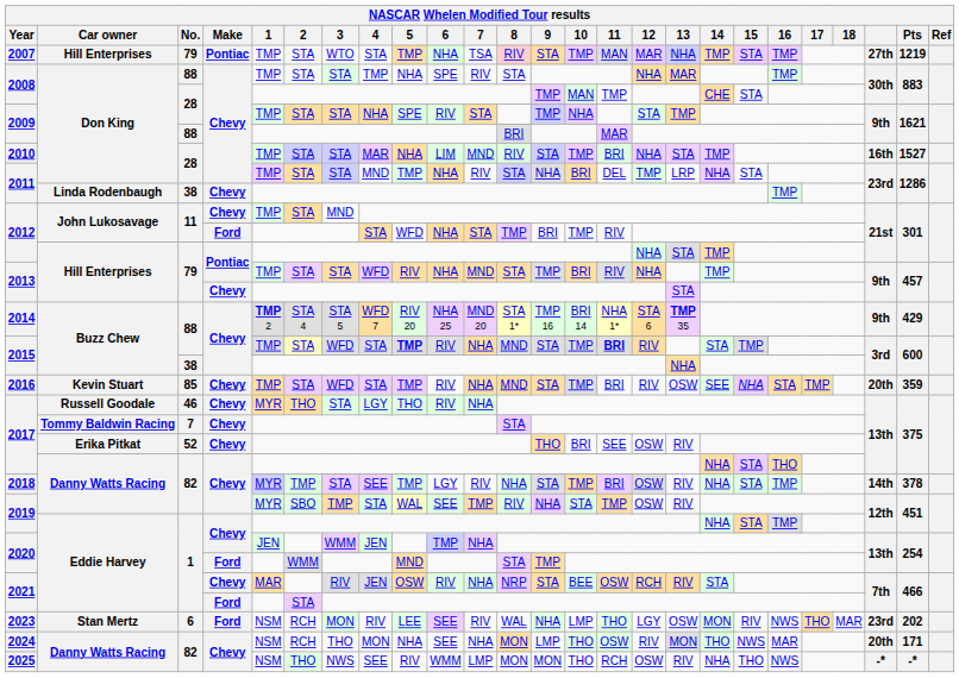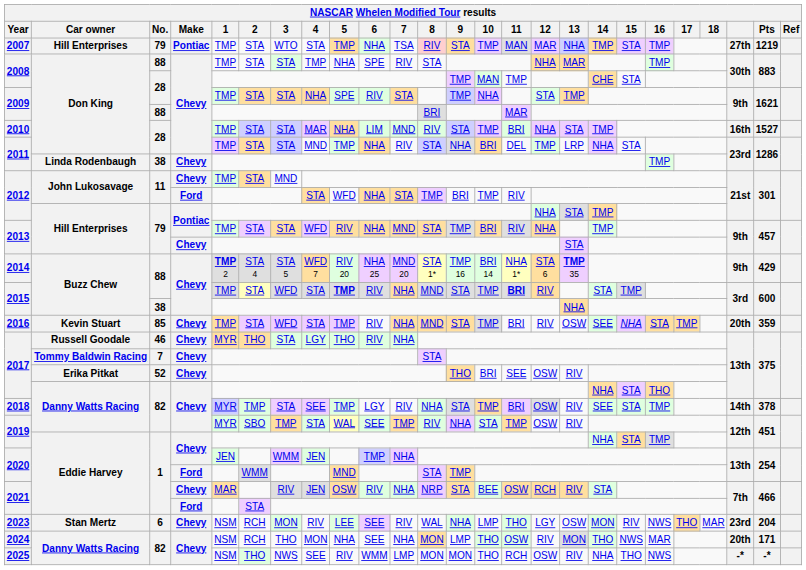 <table class="wikitable" style="text-align:center; font-size:75%">
 <tr>
 <th colspan=38><a href='#'>NASCAR</a> <a href='#'>Whelen Modified Tour</a> results</th>
 </tr>
 <tr>
 <th>Year</th>
 <th>Car owner</th>
 <th>No.</th>
 <th>Make</th>
 <th>1</th>
 <th>2</th>
 <th>3</th>
 <th>4</th>
 <th>5</th>
 <th>6</th>
 <th>7</th>
 <th>8</th>
 <th>9</th>
 <th>10</th>
 <th>11</th>
 <th>12</th>
 <th>13</th>
 <th>14</th>
 <th>15</th>
 <th>16</th>
 <th>17</th>
 <th>18</th>
 <th></th>
 <th>Pts</th>
 <th>Ref</th>
 </tr>
 <tr>
 <th><a href='#'>2007</a></th>
 <th>Hill Enterprises</th>
 <th>79</th>
 <th><a href='#'>Pontiac</a></th>
 <td><a href='#'>TMP</a></td>
 <td><a href='#'>STA</a></td>
 <td><a href='#'>WTO</a></td>
 <td><a href='#'>STA</a></td>
 <td style="background:#FFDF9F;"><a href='#'>TMP</a><br></td>
 <td style="background:#DFFFDF;"><a href='#'>NHA</a><br></td>
 <td><a href='#'>TSA</a></td>
 <td style="background:#FFCFCF;"><a href='#'>RIV</a><br></td>
 <td style="background:#FFDF9F;"><a href='#'>STA</a><br></td>
 <td style="background:#EFCFFF;"><a href='#'>TMP</a><br></td>
 <td style="background:#DFDFDF;"><a href='#'>MAN</a><br></td>
 <td style="background:#EFCFFF;"><a href='#'>MAR</a><br></td>
 <td style="background:#CFCFFF;"><a href='#'>NHA</a><br></td>
 <td style="background:#FFDF9F;"><a href='#'>TMP</a><br></td>
 <td style="background:#EFCFFF;"><a href='#'>STA</a><br></td>
 <td style="background:#EFCFFF;"><a href='#'>TMP</a><br></td>
 <td colspan=2></td>
 <th>27th</th>
 <th>1219</th>
 <th></th>
 </tr>
 <tr>
 <th rowspan=2><a href='#'>2008</a></th>
 <th rowspan=6>Don King</th>
 <th>88</th>
 <th rowspan=6><a href='#'>Chevy</a></th>
 <td><a href='#'>TMP</a></td>
 <td><a href='#'>STA</a></td>
 <td style="background:#DFFFDF;"><a href='#'>STA</a><br></td>
 <td><a href='#'>TMP</a></td>
 <td><a href='#'>NHA</a></td>
 <td><a href='#'>SPE</a></td>
 <td><a href='#'>RIV</a></td>
 <td><a href='#'>STA</a></td>
 <td colspan=3></td>
 <td style="background:#FFDF9F;"><a href='#'>NHA</a><br></td>
 <td style="background:#FFDF9F;"><a href='#'>MAR</a><br></td>
 <td colspan=2></td>
 <td style="background:#DFFFDF;"><a href='#'>TMP</a><br></td>
 <td colspan=2></td>
 <th rowspan=2>30th</th>
 <th rowspan=2>883</th>
 <th rowspan=2></th>
 </tr>
 <tr>
 <th rowspan=2>28</th>
 <td colspan=8></td>
 <td style="background:#EFCFFF;"><a href='#'>TMP</a><br></td>
 <td style="background:#DFFFDF;"><a href='#'>MAN</a><br></td>
 <td><a href='#'>TMP</a></td>
 <td colspan=2></td>
 <td style="background:#FFDF9F;"><a href='#'>CHE</a><br></td>
 <td><a href='#'>STA</a></td>
 <td colspan=3></td>
 </tr>
 <tr>
 <th rowspan=2><a href='#'>2009</a></th>
 <td style="background:#DFFFDF;"><a href='#'>TMP</a><br></td>
 <td style="background:#FFDF9F;"><a href='#'>STA</a><br></td>
 <td style="background:#FFDF9F;"><a href='#'>STA</a><br></td>
 <td style="background:#FFDF9F;"><a href='#'>NHA</a><br></td>
 <td style="background:#DFFFDF;"><a href='#'>SPE</a><br></td>
 <td style="background:#DFFFDF;"><a href='#'>RIV</a><br></td>
 <td style="background:#FFDF9F;"><a href='#'>STA</a><br></td>
 <td></td>
 <td style="background:#CFCFFF;"><a href='#'>TMP</a><br></td>
 <td style="background:#EFCFFF;"><a href='#'>NHA</a><br></td>
 <td></td>
 <td style="background:#DFFFDF;"><a href='#'>STA</a><br></td>
 <td style="background:#FFDF9F;"><a href='#'>TMP</a><br></td>
 <td colspan=5></td>
 <th rowspan=2>9th</th>
 <th rowspan=2>1621</th>
 <th rowspan=2></th>
 </tr>
 <tr>
 <th>88</th>
 <td colspan=7></td>
 <td style="background:#DFDFDF;"><a href='#'>BRI</a><br></td>
 <td colspan=2></td>
 <td style="background:#EFCFFF;"><a href='#'>MAR</a><br></td>
 <td colspan=7></td>
 </tr>
 <tr>
 <th><a href='#'>2010</a></th>
 <th rowspan=2>28</th>
 <td style="background:#DFFFDF;"><a href='#'>TMP</a><br></td>
 <td style="background:#CFCFFF;"><a href='#'>STA</a><br></td>
 <td style="background:#CFCFFF;"><a href='#'>STA</a><br></td>
 <td style="background:#EFCFFF;"><a href='#'>MAR</a><br></td>
 <td style="background:#FFDF9F;"><a href='#'>NHA</a><br></td>
 <td style="background:#DFFFDF;"><a href='#'>LIM</a><br></td>
 <td style="background:#DFFFDF;"><a href='#'>MND</a><br></td>
 <td style="background:#DFFFDF;"><a href='#'>RIV</a><br></td>
 <td style="background:#CFCFFF;"><a href='#'>STA</a><br></td>
 <td style="background:#EFCFFF;"><a href='#'>TMP</a><br></td>
 <td style="background:#DFFFDF;"><a href='#'>BRI</a><br></td>
 <td style="background:#EFCFFF;"><a href='#'>NHA</a><br></td>
 <td style="background:#EFCFFF;"><a href='#'>STA</a><br></td>
 <td style="background:#EFCFFF;"><a href='#'>TMP</a><br></td>
 <td colspan=4></td>
 <th>16th</th>
 <th>1527</th>
 <th></th>
 </tr>
 <tr>
 <th rowspan=2><a href='#'>2011</a></th>
 <td style="background:#EFCFFF;"><a href='#'>TMP</a><br></td>
 <td style="background:#FFDF9F;"><a href='#'>STA</a><br></td>
 <td style="background:#CFCFFF;"><a href='#'>STA</a><br></td>
 <td><a href='#'>MND</a></td>
 <td style="background:#DFFFDF;"><a href='#'>TMP</a><br></td>
 <td style="background:#FFDF9F;"><a href='#'>NHA</a><br></td>
 <td><a href='#'>RIV</a></td>
 <td style="background:#CFCFFF;"><a href='#'>STA</a><br></td>
 <td style="background:#DFDFDF;"><a href='#'>NHA</a><br></td>
 <td style="background:#FFDF9F;"><a href='#'>BRI</a><br></td>
 <td><a href='#'>DEL</a></td>
 <td style="background:#DFFFDF;"><a href='#'>TMP</a><br></td>
 <td><a href='#'>LRP</a></td>
 <td style="background:#EFCFFF;"><a href='#'>NHA</a><br></td>
 <td><a href='#'>STA</a></td>
 <td colspan=3></td>
 <th rowspan=2>23rd</th>
 <th rowspan=2>1286</th>
 <th rowspan=2></th>
 </tr>
 <tr>
 <th>Linda Rodenbaugh</th>
 <th>38</th>
 <th><a href='#'>Chevy</a></th>
 <td colspan=15></td>
 <td style="background:#DFFFDF;"><a href='#'>TMP</a><br></td>
 <td colspan=2></td>
 </tr>
 <tr>
 <th rowspan=3><a href='#'>2012</a></th>
 <th rowspan=2>John Lukosavage</th>
 <th rowspan=2>11</th>
 <th><a href='#'>Chevy</a></th>
 <td style="background:#DFFFDF;"><a href='#'>TMP</a><br></td>
 <td style="background:#FFDF9F;"><a href='#'>STA</a><br></td>
 <td><a href='#'>MND</a></td>
 <td colspan=15></td>
 <th rowspan=3>21st</th>
 <th rowspan=3>301</th>
 <th rowspan=3></th>
 </tr>
 <tr>
 <th><a href='#'>Ford</a></th>
 <td colspan=3></td>
 <td style="background:#FFDF9F;"><a href='#'>STA</a><br></td>
 <td><a href='#'>WFD</a></td>
 <td style="background:#FFDF9F;"><a href='#'>NHA</a><br></td>
 <td style="background:#FFDF9F;"><a href='#'>STA</a><br></td>
 <td style="background:#EFCFFF;"><a href='#'>TMP</a><br></td>
 <td><a href='#'>BRI</a></td>
 <td><a href='#'>TMP</a></td>
 <td><a href='#'>RIV</a></td>
 <td colspan=7></td>
 </tr>
 <tr>
 <th rowspan=3>Hill Enterprises</th>
 <th rowspan=3>79</th>
 <th rowspan=2><a href='#'>Pontiac</a></th>
 <td colspan=11></td>
 <td style="background:#DFFFDF;"><a href='#'>NHA</a><br></td>
 <td style="background:#DFDFDF;"><a href='#'>STA</a><br></td>
 <td style="background:#FFDF9F;"><a href='#'>TMP</a><br></td>
 <td colspan=4></td>
 </tr>
 <tr>
 <th rowspan=2><a href='#'>2013</a></th>
 <td style="background:#DFFFDF;"><a href='#'>TMP</a><br></td>
 <td style="background:#EFCFFF;"><a href='#'>STA</a><br></td>
 <td style="background:#FFDF9F;"><a href='#'>STA</a><br></td>
 <td style="background:#EFCFFF;"><a href='#'>WFD</a><br></td>
 <td style="background:#FFDF9F;"><a href='#'>RIV</a><br></td>
 <td style="background:#FFDF9F;"><a href='#'>NHA</a><br></td>
 <td style="background:#FFDF9F;"><a href='#'>MND</a><br></td>
 <td style="background:#FFDF9F;"><a href='#'>STA</a><br></td>
 <td style="background:#DFDFDF;"><a href='#'>TMP</a><br></td>
 <td style="background:#FFDF9F;"><a href='#'>BRI</a><br></td>
 <td style="background:#DFDFDF;"><a href='#'>RIV</a><br></td>
 <td style="background:#FFDF9F;"><a href='#'>NHA</a><br></td>
 <td></td>
 <td style="background:#DFFFDF;"><a href='#'>TMP</a><br></td>
 <td colspan=4></td>
 <th rowspan=2>9th</th>
 <th rowspan=2>457</th>
 <th rowspan=2></th>
 </tr>
 <tr>
 <th><a href='#'>Chevy</a></th>
 <td colspan=12></td>
 <td style="background:#EFCFFF;"><a href='#'>STA</a><br></td>
 <td colspan=5></td>
 </tr>
 <tr>
 <th><a href='#'>2014</a></th>
 <th rowspan=3>Buzz Chew</th>
 <th rowspan=2>88</th>
 <th rowspan=3><a href='#'>Chevy</a></th>
 <td style="background:#DFDFDF;"><strong><a href='#'>TMP</a></strong><br><small>2</small></td>
 <td style="background:#DFDFDF;"><a href='#'>STA</a><br><small>4</small></td>
 <td style="background:#DFDFDF;"><a href='#'>STA</a><br><small>5</small></td>
 <td style="background:#FFDF9F;"><a href='#'>WFD</a><br><small>7</small></td>
 <td style="background:#DFFFDF;"><a href='#'>RIV</a><br><small>20</small></td>
 <td style="background:#EFCFFF;"><a href='#'>NHA</a><br><small>25</small></td>
 <td style="background:#EFCFFF;"><a href='#'>MND</a><br><small>20</small></td>
 <td style="background:#FFFFBF;"><a href='#'>STA</a><br><small>1*</small></td>
 <td style="background:#DFFFDF;"><a href='#'>TMP</a><br><small>16</small></td>
 <td style="background:#DFFFDF;"><a href='#'>BRI</a><br><small>14</small></td>
 <td style="background:#FFFFBF;"><a href='#'>NHA</a><br><small>1*</small></td>
 <td style="background:#FFDF9F;"><a href='#'>STA</a><br><small>6</small></td>
 <td style="background:#EFCFFF;"><strong><a href='#'>TMP</a></strong><br><small>35</small></td>
 <td colspan=5></td>
 <th>9th</th>
 <th>429</th>
 <th></th>
 </tr>
 <tr>
 <th rowspan=2><a href='#'>2015</a></th>
 <td style="background:#DFDFDF;"><a href='#'>TMP</a><br></td>
 <td style="background:#FFFFBF;"><a href='#'>STA</a><br></td>
 <td style="background:#DFDFDF;"><a href='#'>WFD</a><br></td>
 <td style="background:#DFDFDF;"><a href='#'>STA</a><br></td>
 <td style="background:#DFDFDF;"><strong><a href='#'>TMP</a></strong><br></td>
 <td style="background:#DFDFDF;"><a href='#'>RIV</a><br></td>
 <td style="background:#FFDF9F;"><a href='#'>NHA</a><br></td>
 <td style="background:#DFDFDF;"><a href='#'>MND</a><br></td>
 <td style="background:#DFDFDF;"><a href='#'>STA</a><br></td>
 <td style="background:#DFDFDF;"><a href='#'>TMP</a><br></td>
 <td style="background:#DFDFDF;"><strong><a href='#'>BRI</a></strong><br></td>
 <td style="background:#FFDF9F;"><a href='#'>RIV</a><br></td>
 <td></td>
 <td style="background:#DFFFDF;"><a href='#'>STA</a><br></td>
 <td style="background:#DFDFDF;"><a href='#'>TMP</a><br></td>
 <td colspan=3></td>
 <th rowspan=2>3rd</th>
 <th rowspan=2>600</th>
 <th rowspan=2></th>
 </tr>
 <tr>
 <th>38</th>
 <td colspan=12></td>
 <td style="background:#FFDF9F;"><a href='#'>NHA</a><br></td>
 <td colspan=5></td>
 </tr>
 <tr>
 <th><a href='#'>2016</a></th>
 <th>Kevin Stuart</th>
 <th>85</th>
 <th><a href='#'>Chevy</a></th>
 <td style="background:#FFDF9F;"><a href='#'>TMP</a><br></td>
 <td style="background:#EFCFFF;"><a href='#'>STA</a><br></td>
 <td style="background:#EFCFFF;"><a href='#'>WFD</a><br></td>
 <td style="background:#EFCFFF;"><a href='#'>STA</a><br></td>
 <td style="background:#EFCFFF;"><a href='#'>TMP</a><br></td>
 <td><a href='#'>RIV</a></td>
 <td style="background:#FFDF9F;"><a href='#'>NHA</a><br></td>
 <td style="background:#FFDF9F;"><a href='#'>MND</a><br></td>
 <td style="background:#FFDF9F;"><a href='#'>STA</a><br></td>
 <td style="background:#DFDFDF;"><a href='#'>TMP</a><br></td>
 <td><a href='#'>BRI</a></td>
 <td><a href='#'>RIV</a></td>
 <td><a href='#'>OSW</a></td>
 <td style="background:#DFFFDF;"><a href='#'>SEE</a><br></td>
 <td style="background:#EFCFFF;"><em><a href='#'>NHA</a></em><br></td>
 <td style="background:#FFDF9F;"><a href='#'>STA</a><br></td>
 <td style="background:#FFDF9F;"><a href='#'>TMP</a><br></td>
 <td></td>
 <th>20th</th>
 <th>359</th>
 <th></th>
 </tr>
 <tr>
 <th rowspan=4><a href='#'>2017</a></th>
 <th>Russell Goodale</th>
 <th>46</th>
 <th><a href='#'>Chevy</a></th>
 <td style="background:#FFDF9F;"><a href='#'>MYR</a><br></td>
 <td style="background:#FFDF9F;"><a href='#'>THO</a><br></td>
 <td style="background:#DFFFDF;"><a href='#'>STA</a><br></td>
 <td style="background:#DFFFDF;"><a href='#'>LGY</a><br></td>
 <td style="background:#DFFFDF;"><a href='#'>THO</a><br></td>
 <td style="background:#DFFFDF;"><a href='#'>RIV</a><br></td>
 <td style="background:#DFFFDF;"><a href='#'>NHA</a><br></td>
 <td colspan=11></td>
 <th rowspan=4>13th</th>
 <th rowspan=4>375</th>
 <th rowspan=4></th>
 </tr>
 <tr>
 <th><a href='#'>Tommy Baldwin Racing</a></th>
 <th>7</th>
 <th><a href='#'>Chevy</a></th>
 <td colspan=7></td>
 <td style="background:#EFCFFF;"><a href='#'>STA</a><br></td>
 <td colspan=10></td>
 </tr>
 <tr>
 <th>Erika Pitkat</th>
 <th>52</th>
 <th><a href='#'>Chevy</a></th>
 <td colspan=8></td>
 <td style="background:#FFDF9F;"><a href='#'>THO</a><br></td>
 <td><a href='#'>BRI</a></td>
 <td><a href='#'>SEE</a></td>
 <td><a href='#'>OSW</a></td>
 <td><a href='#'>RIV</a></td>
 <td colspan=5></td>
 </tr>
 <tr>
 <th rowspan=3><a href='#'>Danny Watts Racing</a></th>
 <th rowspan=3>82</th>
 <th rowspan=3><a href='#'>Chevy</a></th>
 <td colspan=13></td>
 <td style="background:#FFDF9F;"><a href='#'>NHA</a><br></td>
 <td style="background:#EFCFFF;"><a href='#'>STA</a><br></td>
 <td style="background:#FFDF9F;"><a href='#'>THO</a><br></td>
 <td colspan=2></td>
 </tr>
 <tr>
 <th><a href='#'>2018</a></th>
 <td style="background:#CFCFFF;"><a href='#'>MYR</a><br></td>
 <td style="background:#DFFFDF;"><a href='#'>TMP</a><br></td>
 <td style="background:#EFCFFF;"><a href='#'>STA</a><br></td>
 <td style="background:#EFCFFF;"><a href='#'>SEE</a><br></td>
 <td style="background:#DFFFDF;"><a href='#'>TMP</a><br></td>
 <td><a href='#'>LGY</a></td>
 <td><a href='#'>RIV</a></td>
 <td style="background:#DFFFDF;"><a href='#'>NHA</a><br></td>
 <td style="background:#DFDFDF;"><a href='#'>STA</a><br></td>
 <td style="background:#FFDF9F;"><a href='#'>TMP</a><br></td>
 <td style="background:#EFCFFF;"><a href='#'>BRI</a><br></td>
 <td style="background:#DFDFDF;"><a href='#'>OSW</a><br></td>
 <td><a href='#'>RIV</a></td>
-<td style="background:#DFFFDF;"><a href='#'>NHA</a><br></td>
+<td style="background:#DFFFDF;"><a href='#'>SEE</a><br></td>
 <td style="background:#DFFFDF;"><a href='#'>STA</a><br></td>
 <td style="background:#DFFFDF;"><a href='#'>TMP</a><br></td>
 <td colspan=2></td>
 <th>14th</th>
 <th>378</th>
 <th></th>
 </tr>
 <tr>
 <th rowspan=2><a href='#'>2019</a></th>
 <td style="background:#DFFFDF;"><a href='#'>MYR</a><br></td>
 <td style="background:#DFFFDF;"><a href='#'>SBO</a><br></td>
 <td style="background:#FFDF9F;"><a href='#'>TMP</a><br></td>
 <td style="background:#DFFFDF;"><a href='#'>STA</a><br></td>
 <td style="background:#FFFFBF;"><a href='#'>WAL</a><br></td>
 <td style="background:#DFFFDF;"><a href='#'>SEE</a><br></td>
 <td style="background:#FFDF9F;"><a href='#'>TMP</a><br></td>
 <td style="background:#DFFFDF;"><a href='#'>RIV</a><br></td>
 <td style="background:#EFCFFF;"><a href='#'>NHA</a><br></td>
 <td style="background:#DFFFDF;"><a href='#'>STA</a><br></td>
 <td style="background:#FFDF9F;"><a href='#'>TMP</a><br></td>
 <td><a href='#'>OSW</a></td>
 <td><a href='#'>RIV</a></td>
 <td colspan=5></td>
 <th rowspan=2>12th</th>
 <th rowspan=2>451</th>
 <th rowspan=2></th>
 </tr>
 <tr>
 <th rowspan=5>Eddie Harvey</th>
 <th rowspan=5>1</th>
 <th rowspan=2><a href='#'>Chevy</a></th>
 <td colspan=13></td>
 <td style="background:#DFFFDF;"><a href='#'>NHA</a><br></td>
 <td style="background:#FFDF9F;"><a href='#'>STA</a><br></td>
 <td style="background:#DFDFDF;"><a href='#'>TMP</a><br></td>
 <td colspan=2></td>
 </tr>
 <tr>
 <th rowspan=2><a href='#'>2020</a></th>
 <td style="background:#DFFFDF;"><a href='#'>JEN</a><br></td>
 <td></td>
 <td style="background:#EFCFFF;"><a href='#'>WMM</a><br></td>
 <td style="background:#DFFFDF;"><a href='#'>JEN</a><br></td>
 <td></td>
 <td style="background:#CFCFFF;"><a href='#'>TMP</a><br></td>
 <td style="background:#EFCFFF;"><a href='#'>NHA</a><br></td>
 <td colspan=11></td>
 <th rowspan=2>13th</th>
 <th rowspan=2>254</th>
 <th rowspan=2></th>
 </tr>
 <tr>
 <th><a href='#'>Ford</a></th>
 <td></td>
 <td style="background:#DFDFDF;"><a href='#'>WMM</a><br></td>
 <td colspan=2></td>
 <td style="background:#FFDF9F;"><a href='#'>MND</a><br></td>
 <td colspan=2></td>
 <td style="background:#EFCFFF;"><a href='#'>STA</a><br></td>
 <td style="background:#FFDF9F;"><a href='#'>TMP</a><br></td>
 <td colspan=9></td>
 </tr>
 <tr>
 <th rowspan=2><a href='#'>2021</a></th>
 <th><a href='#'>Chevy</a></th>
 <td style="background:#FFDF9F;"><a href='#'>MAR</a><br></td>
 <td></td>
 <td style="background:#DFDFDF;"><a href='#'>RIV</a><br></td>
 <td style="background:#DFDFDF;"><a href='#'>JEN</a><br></td>
 <td style="background:#FFDF9F;"><a href='#'>OSW</a><br></td>
 <td style="background:#DFFFDF;"><a href='#'>RIV</a><br></td>
 <td style="background:#DFFFDF;"><a href='#'>NHA</a><br></td>
 <td style="background:#EFCFFF;"><a href='#'>NRP</a><br></td>
 <td style="background:#FFDF9F;"><a href='#'>STA</a><br></td>
 <td style="background:#DFFFDF;"><a href='#'>BEE</a><br></td>
 <td style="background:#FFDF9F;"><a href='#'>OSW</a><br></td>
 <td style="background:#FFDF9F;"><a href='#'>RCH</a><br></td>
 <td style="background:#FFDF9F;"><a href='#'>RIV</a><br></td>
 <td style="background:#DFFFDF;"><a href='#'>STA</a><br></td>
 <td colspan=4></td>
 <th rowspan=2>7th</th>
 <th rowspan=2>466</th>
 <th rowspan=2></th>
 </tr>
 <tr>
 <th><a href='#'>Ford</a></th>
 <td></td>
 <td style="background:#EFCFFF;"><a href='#'>STA</a><br></td>
 <td colspan=16></td>
 </tr>
 <tr>
 <th><a href='#'>2023</a></th>
 <th>Stan Mertz</th>
 <th>6</th>
-<th><a href='#'>Ford</a></th>
+<th><a href='#'>Chevy</a></th>
 <td><a href='#'>NSM</a></td>
 <td><a href='#'>RCH</a></td>
 <td style="background:#DFFFDF;"><a href='#'>MON</a><br></td>
 <td><a href='#'>RIV</a></td>
 <td style="background:#DFFFDF;"><a href='#'>LEE</a><br></td>
 <td style="background:#EFCFFF;"><a href='#'>SEE</a><br></td>
 <td><a href='#'>RIV</a></td>
 <td><a href='#'>WAL</a></td>
 <td style="background:#DFFFDF;"><a href='#'>NHA</a><br></td>
 <td><a href='#'>LMP</a></td>
 <td style="background:#DFFFDF;"><a href='#'>THO</a><br></td>
 <td><a href='#'>LGY</a></td>
 <td><a href='#'>OSW</a></td>
 <td style="background:#DFFFDF;"><a href='#'>MON</a><br></td>
 <td><a href='#'>RIV</a></td>
 <td><a href='#'>NWS</a></td>
 <td style="background:#FFDF9F;"><a href='#'>THO</a><br></td>
 <td><a href='#'>MAR</a></td>
 <th>23rd</th>
-<th>202</th>
+<th>204</th>
 <th></th>
 </tr>
 <tr>
 <th><a href='#'>2024</a></th>
 <th rowspan=2><a href='#'>Danny Watts Racing</a></th>
 <th rowspan=2>82</th>
 <th rowspan=2><a href='#'>Chevy</a></th>
 <td><a href='#'>NSM</a></td>
 <td><a href='#'>RCH</a></td>
 <td><a href='#'>THO</a></td>
 <td><a href='#'>MON</a></td>
 <td><a href='#'>NHA</a></td>
 <td><a href='#'>SEE</a></td>
 <td><a href='#'>NHA</a></td>
 <td style="background:#FFDF9F;"><a href='#'>MON</a><br></td>
 <td><a href='#'>LMP</a></td>
 <td style="background:#DFFFDF;"><a href='#'>THO</a><br></td>
 <td style="background:#DFFFDF;"><a href='#'>OSW</a><br></td>
 <td><a href='#'>RIV</a></td>
 <td style="background:#DFDFDF;"><a href='#'>MON</a><br></td>
 <td style="background:#DFFFDF;"><a href='#'>THO</a><br></td>
 <td><a href='#'>NWS</a></td>
 <td><a href='#'>MAR</a></td>
 <td colspan=2></td>
 <th>20th</th>
 <th>171</th>
 <th></th>
 </tr>
 <tr>
 <th><a href='#'>2025</a></th>
 <td><a href='#'>NSM</a></td>
 <td style="background:#DFFFDF;"><a href='#'>THO</a><br></td>
 <td><a href='#'>NWS</a></td>
 <td><a href='#'>SEE</a></td>
 <td><a href='#'>RIV</a></td>
 <td><a href='#'>WMM</a></td>
 <td><a href='#'>LMP</a></td>
 <td><a href='#'>MON</a></td>
 <td style="background:#;"><a href='#'>MON</a><br></td>
 <td><a href='#'>THO</a></td>
 <td><a href='#'>RCH</a></td>
 <td><a href='#'>OSW</a></td>
 <td><a href='#'>RIV</a></td>
 <td><a href='#'>NHA</a></td>
 <td><a href='#'>THO</a></td>
 <td><a href='#'>NWS</a></td>
 <td colspan=2></td>
 <th>-*</th>
 <th>-*</th>
 <th></th>
 </tr>
 </table>
